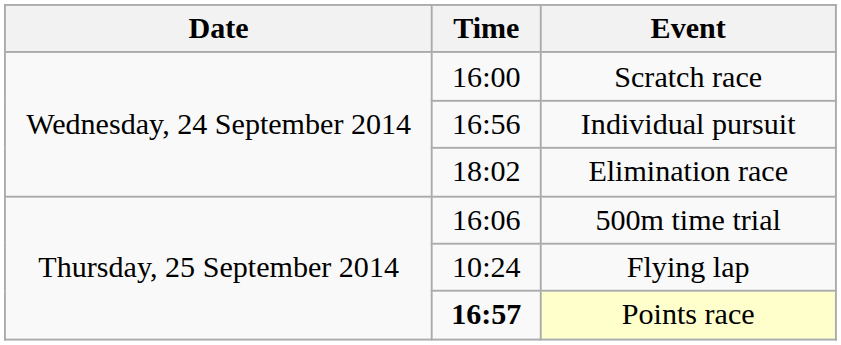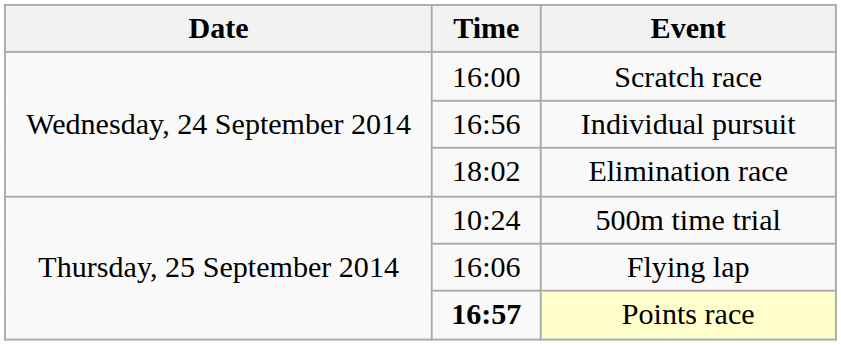 <table class = "wikitable" style="text-align:center;">
 <tr>
 <th width=220>Date</th>
 <th width=50>Time</th>
 <th width=150>Event</th>
 </tr>
 <tr>
 <td rowspan=3>Wednesday, 24 September 2014</td>
 <td>16:00</td>
 <td>Scratch race</td>
 </tr>
 <tr>
 <td>16:56</td>
 <td>Individual pursuit</td>
 </tr>
 <tr>
 <td>18:02</td>
 <td>Elimination race</td>
 </tr>
 <tr>
 <td rowspan=3>Thursday, 25 September 2014</td>
-<td>16:06</td>
+<td>10:24</td>
 <td>500m time trial</td>
 </tr>
 <tr>
-<td>10:24</td>
+<td>16:06</td>
 <td>Flying lap</td>
 </tr>
 <tr>
 <td><strong>16:57</strong></td>
 <td bgcolor=ffffcc>Points race</td>
 </tr>
 </table>
